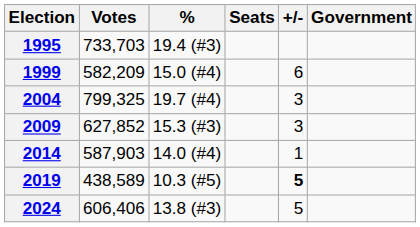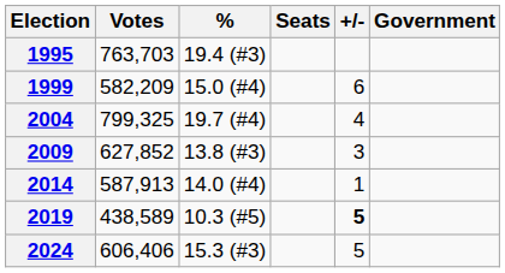 <table class="wikitable" style="text-align:right;">
 <tr>
 <th>Election</th>
 <th>Votes</th>
 <th>%</th>
 <th>Seats</th>
 <th>+/-</th>
 <th>Government</th>
 </tr>
 <tr>
 <th><a href='#'>1995</a></th>
-<td>733,703</td>
+<td>763,703</td>
 <td>19.4 (#3)</td>
 <td></td>
 <td></td>
 <td></td>
 </tr>
 <tr>
 <th><a href='#'>1999</a></th>
 <td>582,209</td>
 <td>15.0 (#4)</td>
 <td></td>
 <td> 6</td>
 <td></td>
 </tr>
 <tr>
 <th><a href='#'>2004</a></th>
 <td>799,325</td>
 <td>19.7 (#4)</td>
 <td></td>
-<td> 3</td>
+<td> 4</td>
 <td></td>
 </tr>
 <tr>
 <th><a href='#'>2009</a></th>
 <td>627,852</td>
-<td>15.3 (#3)</td>
+<td>13.8 (#3)</td>
 <td></td>
 <td> 3</td>
 <td></td>
 </tr>
 <tr>
 <th><a href='#'>2014</a></th>
-<td>587,903</td>
+<td>587,913</td>
 <td>14.0 (#4)</td>
 <td></td>
 <td> 1</td>
 <td></td>
 </tr>
 <tr>
 <th><a href='#'>2019</a></th>
 <td>438,589</td>
 <td>10.3 (#5)</td>
 <td></td>
 <td><strong> 5</strong></td>
 <td></td>
 </tr>
 <tr>
 <th><a href='#'>2024</a></th>
 <td>606,406</td>
-<td>13.8 (#3)</td>
+<td>15.3 (#3)</td>
 <td></td>
 <td> 5</td>
 <td></td>
 </tr>
 </table>
